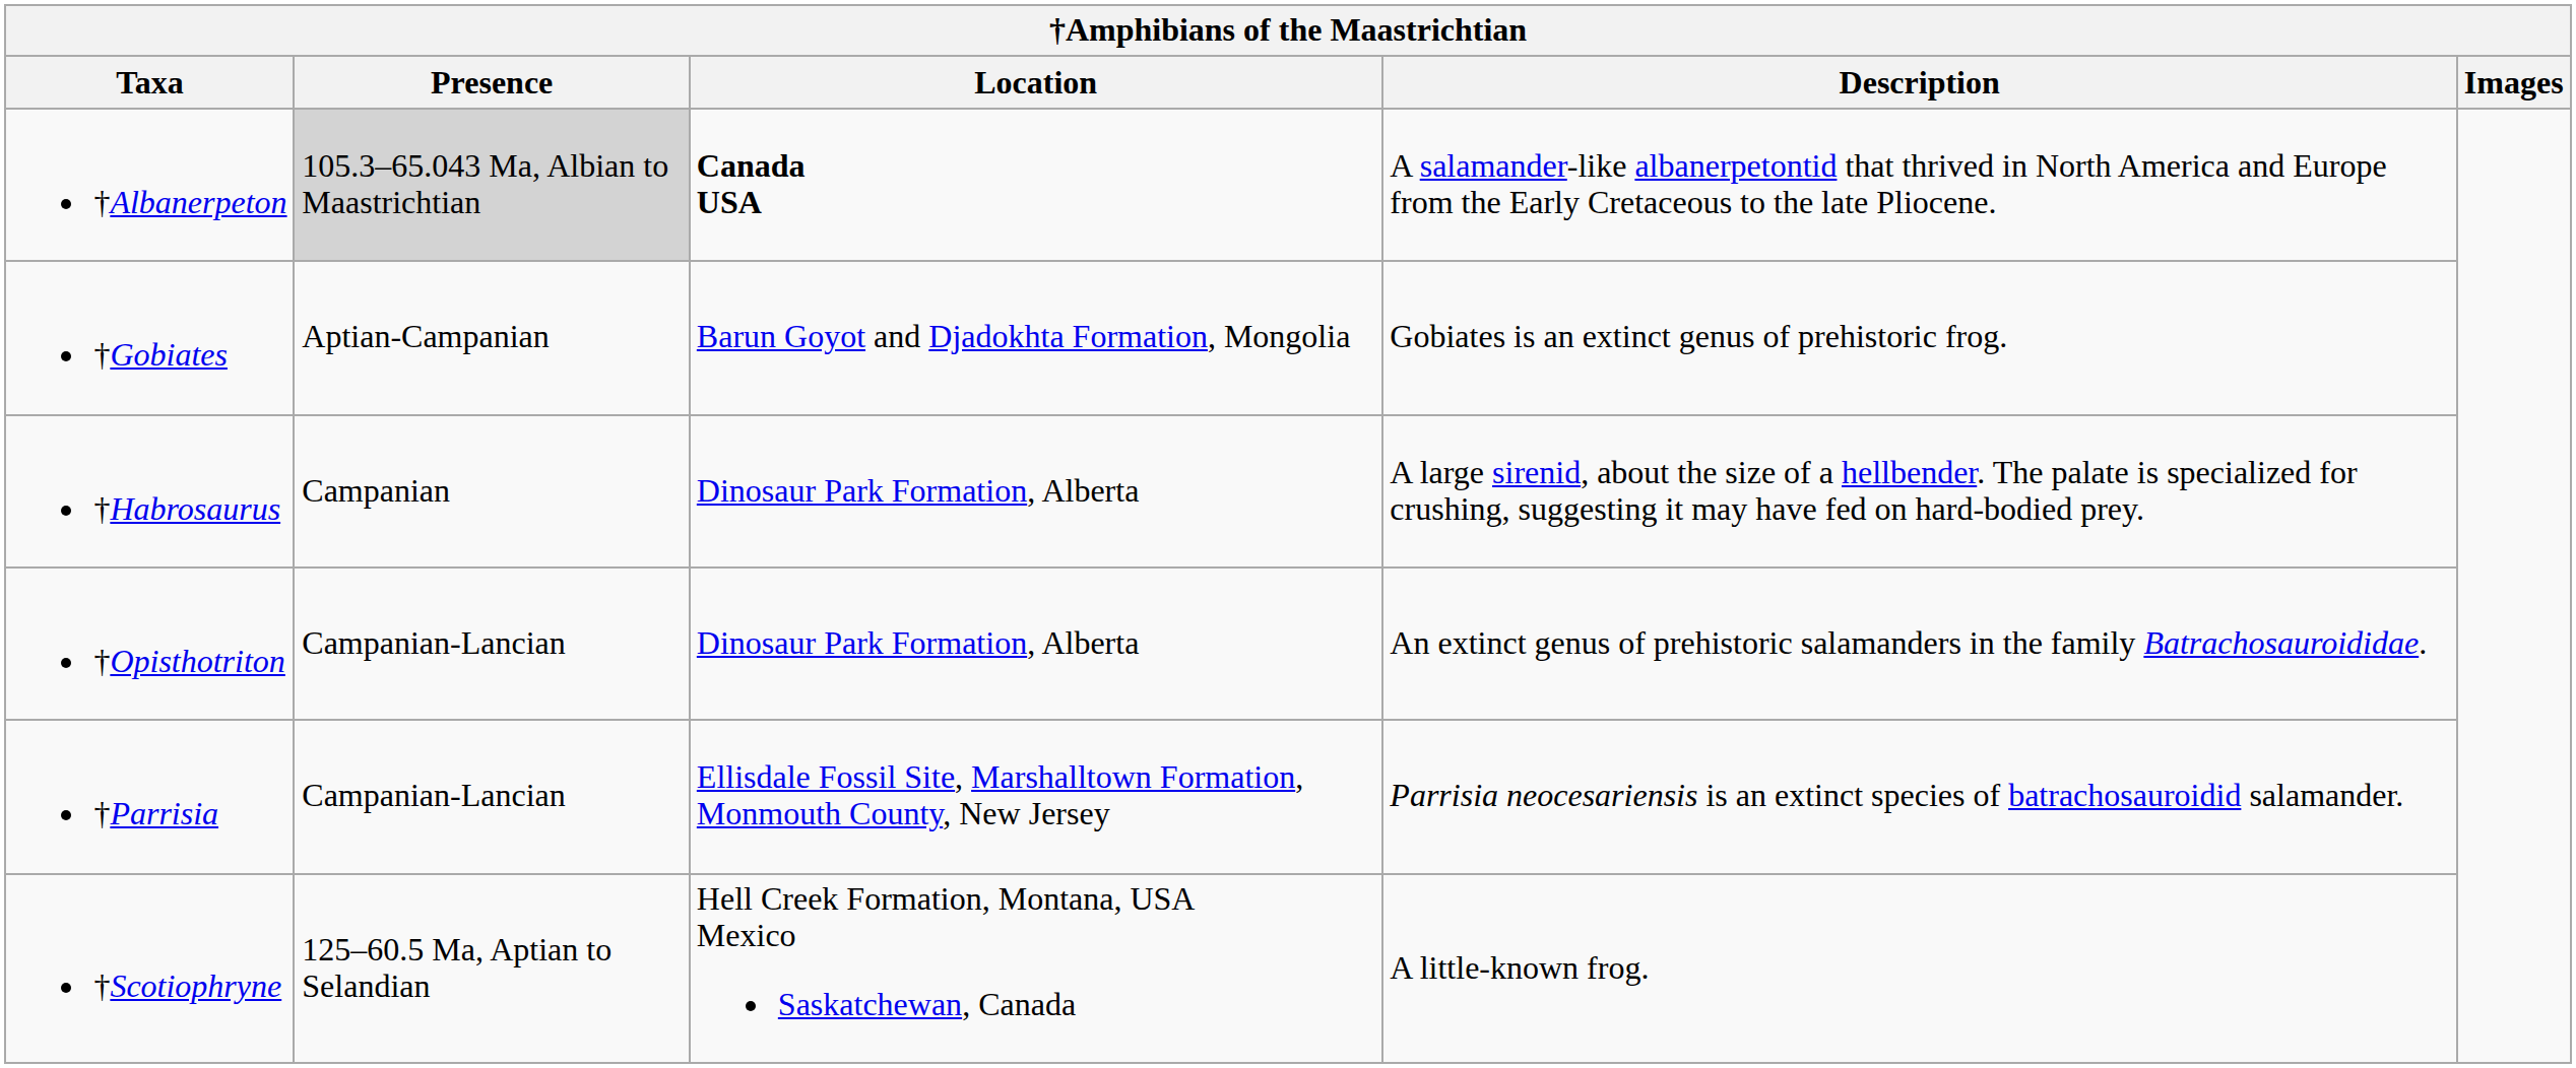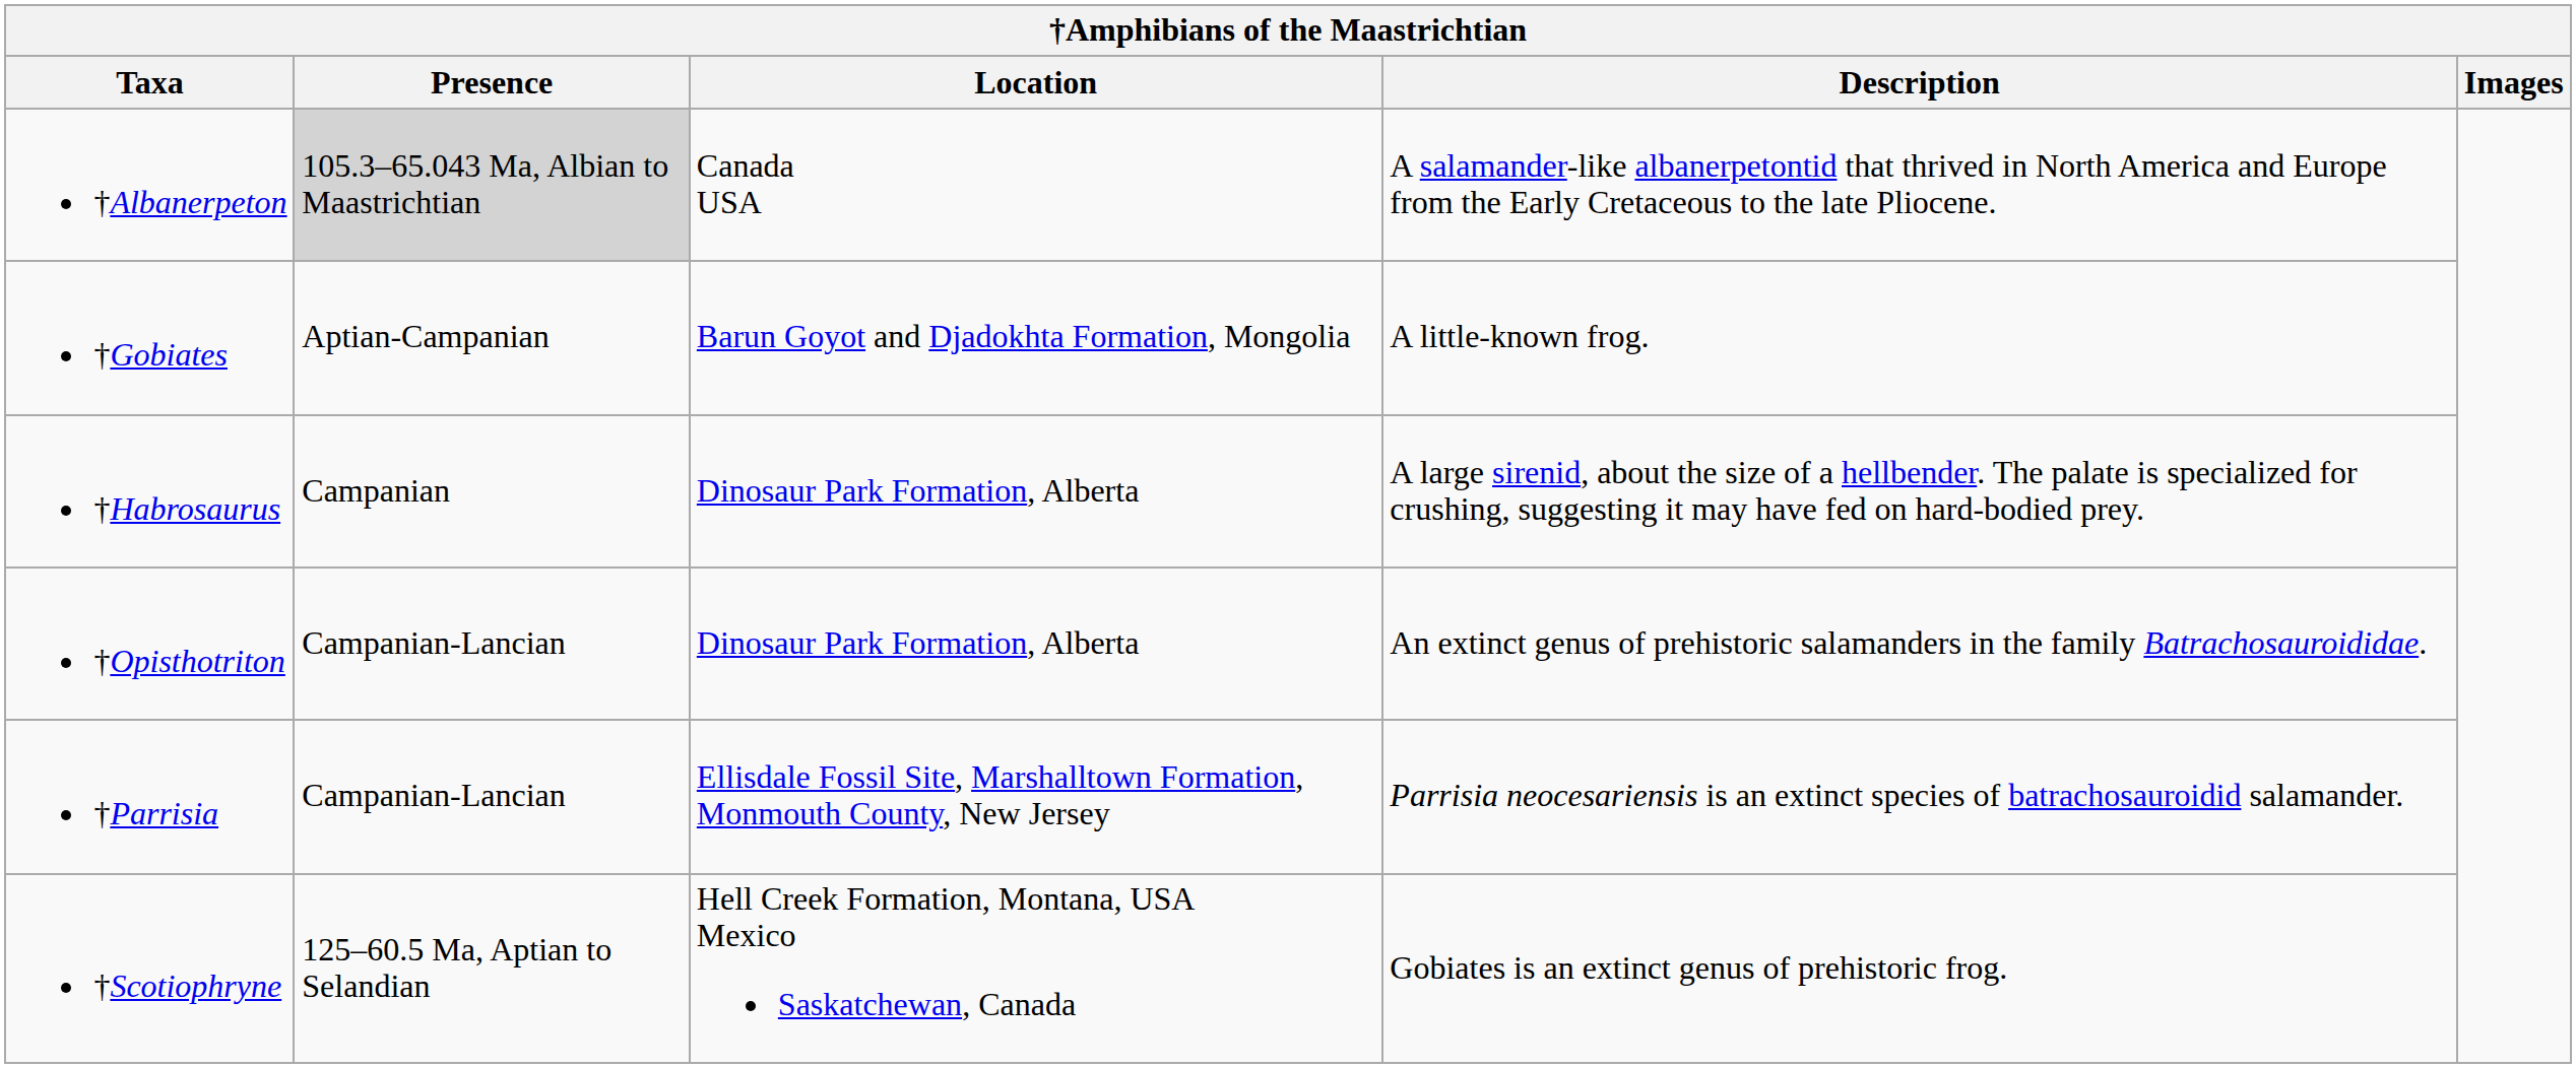 <table class="wikitable" align="center" width="100%">
 <tr>
 <th colspan="5" align="center">†Amphibians of the Maastrichtian</th>
 </tr>
 <tr>
 <th>Taxa</th>
 <th>Presence</th>
 <th>Location</th>
 <th>Description</th>
 <th>Images</th>
 </tr>
 <tr>
 <td><br><ul><li>†<em><a href='#'>Albanerpeton</a></em></li></ul></td>
 <td style="background: lightgrey;">105.3–65.043 Ma, Albian to Maastrichtian</td>
-<td><strong>Canada<br>USA</strong></td>
+<td>Canada<br>USA</td>
 <td>A <a href='#'>salamander</a>-like <a href='#'>albanerpetontid</a> that thrived in North America and Europe from the Early Cretaceous to the late Pliocene.</td>
 <td rowspan="99"></td>
 </tr>
 <tr>
 <td><br><ul><li>†<em><a href='#'>Gobiates</a></em></li></ul></td>
 <td>Aptian-Campanian</td>
 <td><a href='#'>Barun Goyot</a> and <a href='#'>Djadokhta Formation</a>, Mongolia</td>
-<td>Gobiates is an extinct genus of prehistoric frog.</td>
+<td>A little-known frog.</td>
 </tr>
 <tr>
 <td><br><ul><li>†<em><a href='#'>Habrosaurus</a></em></li></ul></td>
 <td>Campanian</td>
 <td><a href='#'>Dinosaur Park Formation</a>, Alberta</td>
 <td>A large <a href='#'>sirenid</a>, about the size of a <a href='#'>hellbender</a>. The palate is specialized for crushing, suggesting it may have fed on hard-bodied prey.</td>
 </tr>
 <tr>
 <td><br><ul><li>†<em><a href='#'>Opisthotriton</a></em></li></ul></td>
 <td>Campanian-Lancian</td>
 <td><a href='#'>Dinosaur Park Formation</a>, Alberta</td>
 <td>An extinct genus of prehistoric salamanders in the family <em><a href='#'>Batrachosauroididae</a></em>.</td>
 </tr>
 <tr>
 <td><br><ul><li>†<em><a href='#'>Parrisia</a></em></li></ul></td>
 <td>Campanian-Lancian</td>
 <td><a href='#'>Ellisdale Fossil Site</a>, <a href='#'>Marshalltown Formation</a>, <a href='#'>Monmouth County</a>, New Jersey</td>
 <td><em>Parrisia neocesariensis</em> is an extinct species of <a href='#'>batrachosauroidid</a> salamander.</td>
 </tr>
 <tr>
 <td><br><ul><li>†<em><a href='#'>Scotiophryne</a></em></li></ul></td>
 <td>125–60.5 Ma, Aptian to Selandian</td>
 <td>Hell Creek Formation, Montana, USA<br>Mexico<ul><li><a href='#'>Saskatchewan</a>, Canada</li></ul></td>
-<td>A little-known frog.</td>
+<td>Gobiates is an extinct genus of prehistoric frog.</td>
 </tr>
 </table>
